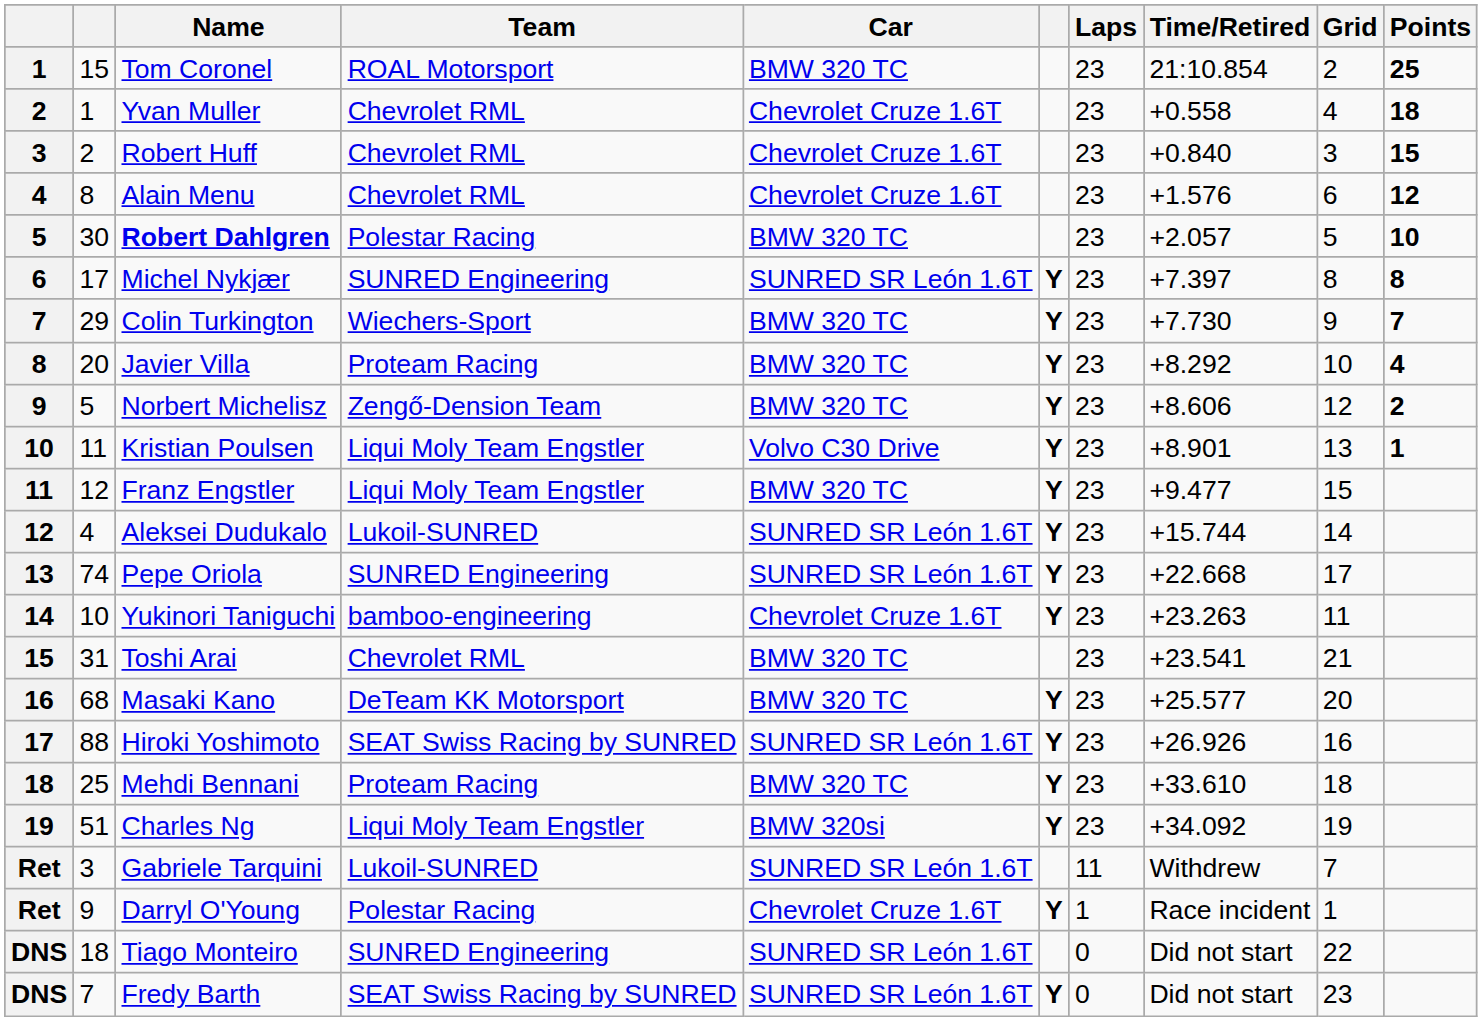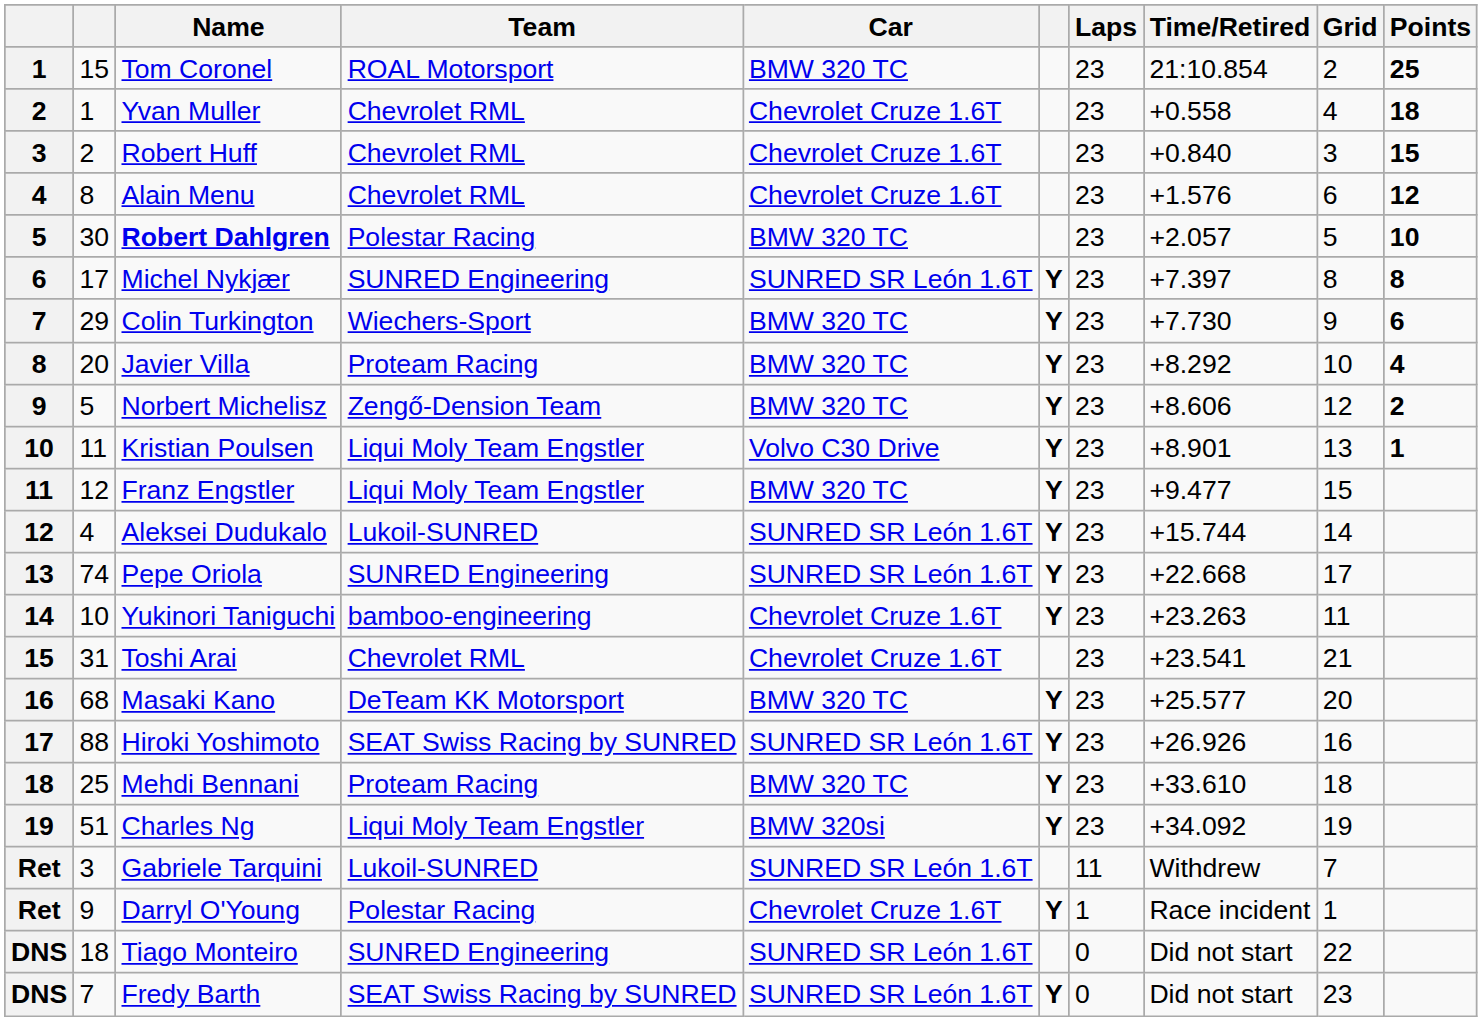 <table class="wikitable sortable" style="font-size: 95%;">
 <tr>
 <th></th>
 <th></th>
 <th>Name</th>
 <th>Team</th>
 <th>Car</th>
 <th></th>
 <th>Laps</th>
 <th>Time/Retired</th>
 <th>Grid</th>
 <th>Points</th>
 </tr>
 <tr>
 <th>1</th>
 <td>15</td>
 <td> <a href='#'>Tom Coronel</a></td>
 <td><a href='#'>ROAL Motorsport</a></td>
 <td><a href='#'>BMW 320 TC</a></td>
 <td></td>
 <td>23</td>
 <td>21:10.854</td>
 <td>2</td>
 <td><strong>25</strong></td>
 </tr>
 <tr>
 <th>2</th>
 <td>1</td>
 <td> <a href='#'>Yvan Muller</a></td>
 <td><a href='#'>Chevrolet RML</a></td>
 <td><a href='#'>Chevrolet Cruze 1.6T</a></td>
 <td></td>
 <td>23</td>
 <td>+0.558</td>
 <td>4</td>
 <td><strong>18</strong></td>
 </tr>
 <tr>
 <th>3</th>
 <td>2</td>
 <td> <a href='#'>Robert Huff</a></td>
 <td><a href='#'>Chevrolet RML</a></td>
 <td><a href='#'>Chevrolet Cruze 1.6T</a></td>
 <td></td>
 <td>23</td>
 <td>+0.840</td>
 <td>3</td>
 <td><strong>15</strong></td>
 </tr>
 <tr>
 <th>4</th>
 <td>8</td>
 <td> <a href='#'>Alain Menu</a></td>
 <td><a href='#'>Chevrolet RML</a></td>
 <td><a href='#'>Chevrolet Cruze 1.6T</a></td>
 <td></td>
 <td>23</td>
 <td>+1.576</td>
 <td>6</td>
 <td><strong>12</strong></td>
 </tr>
 <tr>
 <th>5</th>
 <td>30</td>
 <td> <strong><a href='#'>Robert Dahlgren</a></strong></td>
 <td><a href='#'>Polestar Racing</a></td>
 <td><a href='#'>BMW 320 TC</a></td>
 <td></td>
 <td>23</td>
 <td>+2.057</td>
 <td>5</td>
 <td><strong>10</strong></td>
 </tr>
 <tr>
 <th>6</th>
 <td>17</td>
 <td> <a href='#'>Michel Nykjær</a></td>
 <td><a href='#'>SUNRED Engineering</a></td>
 <td><a href='#'>SUNRED SR León 1.6T</a></td>
 <td align=center><strong><span>Y</span></strong></td>
 <td>23</td>
 <td>+7.397</td>
 <td>8</td>
 <td><strong>8</strong></td>
 </tr>
 <tr>
 <th>7</th>
 <td>29</td>
 <td> <a href='#'>Colin Turkington</a></td>
 <td><a href='#'>Wiechers-Sport</a></td>
 <td><a href='#'>BMW 320 TC</a></td>
 <td align=center><strong><span>Y</span></strong></td>
 <td>23</td>
 <td>+7.730</td>
 <td>9</td>
-<td><strong>7</strong></td>
+<td><strong>6</strong></td>
 </tr>
 <tr>
 <th>8</th>
 <td>20</td>
 <td> <a href='#'>Javier Villa</a></td>
 <td><a href='#'>Proteam Racing</a></td>
 <td><a href='#'>BMW 320 TC</a></td>
 <td align=center><strong><span>Y</span></strong></td>
 <td>23</td>
 <td>+8.292</td>
 <td>10</td>
 <td><strong>4</strong></td>
 </tr>
 <tr>
 <th>9</th>
 <td>5</td>
 <td> <a href='#'>Norbert Michelisz</a></td>
 <td><a href='#'>Zengő-Dension Team</a></td>
 <td><a href='#'>BMW 320 TC</a></td>
 <td align=center><strong><span>Y</span></strong></td>
 <td>23</td>
 <td>+8.606</td>
 <td>12</td>
 <td><strong>2</strong></td>
 </tr>
 <tr>
 <th>10</th>
 <td>11</td>
 <td> <a href='#'>Kristian Poulsen</a></td>
 <td><a href='#'>Liqui Moly Team Engstler</a></td>
 <td><a href='#'>Volvo C30 Drive</a></td>
 <td align=center><strong><span>Y</span></strong></td>
 <td>23</td>
 <td>+8.901</td>
 <td>13</td>
 <td><strong>1</strong></td>
 </tr>
 <tr>
 <th>11</th>
 <td>12</td>
 <td> <a href='#'>Franz Engstler</a></td>
 <td><a href='#'>Liqui Moly Team Engstler</a></td>
 <td><a href='#'>BMW 320 TC</a></td>
 <td align=center><strong><span>Y</span></strong></td>
 <td>23</td>
 <td>+9.477</td>
 <td>15</td>
 <td></td>
 </tr>
 <tr>
 <th>12</th>
 <td>4</td>
 <td> <a href='#'>Aleksei Dudukalo</a></td>
 <td><a href='#'>Lukoil-SUNRED</a></td>
 <td><a href='#'>SUNRED SR León 1.6T</a></td>
 <td align=center><strong><span>Y</span></strong></td>
 <td>23</td>
 <td>+15.744</td>
 <td>14</td>
 <td></td>
 </tr>
 <tr>
 <th>13</th>
 <td>74</td>
 <td> <a href='#'>Pepe Oriola</a></td>
 <td><a href='#'>SUNRED Engineering</a></td>
 <td><a href='#'>SUNRED SR León 1.6T</a></td>
 <td align=center><strong><span>Y</span></strong></td>
 <td>23</td>
 <td>+22.668</td>
 <td>17</td>
 <td></td>
 </tr>
 <tr>
 <th>14</th>
 <td>10</td>
 <td> <a href='#'>Yukinori Taniguchi</a></td>
 <td><a href='#'>bamboo-engineering</a></td>
 <td><a href='#'>Chevrolet Cruze 1.6T</a></td>
 <td align=center><strong><span>Y</span></strong></td>
 <td>23</td>
 <td>+23.263</td>
 <td>11</td>
 <td></td>
 </tr>
 <tr>
 <th>15</th>
 <td>31</td>
 <td> <a href='#'>Toshi Arai</a></td>
 <td><a href='#'>Chevrolet RML</a></td>
-<td><a href='#'>BMW 320 TC</a></td>
+<td><a href='#'>Chevrolet Cruze 1.6T</a></td>
 <td></td>
 <td>23</td>
 <td>+23.541</td>
 <td>21</td>
 <td></td>
 </tr>
 <tr>
 <th>16</th>
 <td>68</td>
 <td> <a href='#'>Masaki Kano</a></td>
 <td><a href='#'>DeTeam KK Motorsport</a></td>
 <td><a href='#'>BMW 320 TC</a></td>
 <td align=center><strong><span>Y</span></strong></td>
 <td>23</td>
 <td>+25.577</td>
 <td>20</td>
 <td></td>
 </tr>
 <tr>
 <th>17</th>
 <td>88</td>
 <td> <a href='#'>Hiroki Yoshimoto</a></td>
 <td><a href='#'>SEAT Swiss Racing by SUNRED</a></td>
 <td><a href='#'>SUNRED SR León 1.6T</a></td>
 <td align=center><strong><span>Y</span></strong></td>
 <td>23</td>
 <td>+26.926</td>
 <td>16</td>
 <td></td>
 </tr>
 <tr>
 <th>18</th>
 <td>25</td>
 <td> <a href='#'>Mehdi Bennani</a></td>
 <td><a href='#'>Proteam Racing</a></td>
 <td><a href='#'>BMW 320 TC</a></td>
 <td align=center><strong><span>Y</span></strong></td>
 <td>23</td>
 <td>+33.610</td>
 <td>18</td>
 <td></td>
 </tr>
 <tr>
 <th>19</th>
 <td>51</td>
 <td> <a href='#'>Charles Ng</a></td>
 <td><a href='#'>Liqui Moly Team Engstler</a></td>
 <td><a href='#'>BMW 320si</a></td>
 <td align=center><strong><span>Y</span></strong></td>
 <td>23</td>
 <td>+34.092</td>
 <td>19</td>
 <td></td>
 </tr>
 <tr>
 <th>Ret</th>
 <td>3</td>
 <td> <a href='#'>Gabriele Tarquini</a></td>
 <td><a href='#'>Lukoil-SUNRED</a></td>
 <td><a href='#'>SUNRED SR León 1.6T</a></td>
 <td></td>
 <td>11</td>
 <td>Withdrew</td>
 <td>7</td>
 <td></td>
 </tr>
 <tr>
 <th>Ret</th>
 <td>9</td>
 <td> <a href='#'>Darryl O'Young</a></td>
 <td><a href='#'>Polestar Racing</a></td>
 <td><a href='#'>Chevrolet Cruze 1.6T</a></td>
 <td align=center><strong><span>Y</span></strong></td>
 <td>1</td>
 <td>Race incident</td>
 <td>1</td>
 <td></td>
 </tr>
 <tr>
 <th>DNS</th>
 <td>18</td>
 <td> <a href='#'>Tiago Monteiro</a></td>
 <td><a href='#'>SUNRED Engineering</a></td>
 <td><a href='#'>SUNRED SR León 1.6T</a></td>
 <td></td>
 <td>0</td>
 <td>Did not start</td>
 <td>22</td>
 <td></td>
 </tr>
 <tr>
 <th>DNS</th>
 <td>7</td>
 <td> <a href='#'>Fredy Barth</a></td>
 <td><a href='#'>SEAT Swiss Racing by SUNRED</a></td>
 <td><a href='#'>SUNRED SR León 1.6T</a></td>
 <td align=center><strong><span>Y</span></strong></td>
 <td>0</td>
 <td>Did not start</td>
 <td>23</td>
 <td></td>
 </tr>
 </table>
